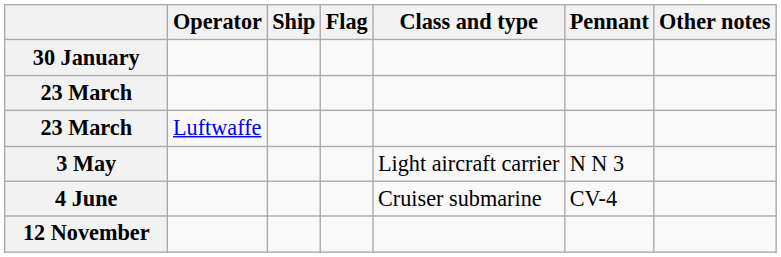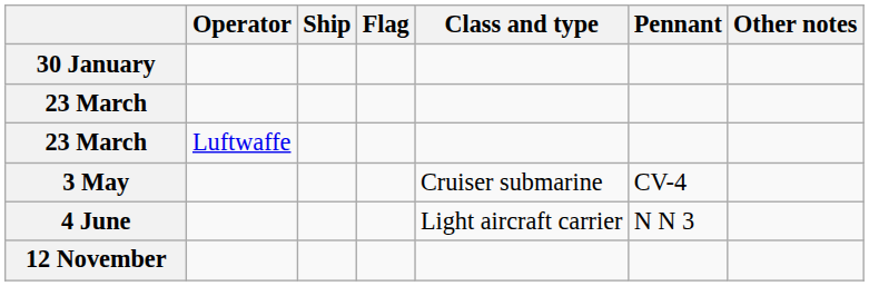 <table class="wikitable">
 <tr>
 <th width="110"></th>
 <th>Operator</th>
 <th>Ship</th>
 <th>Flag</th>
 <th>Class and type</th>
 <th>Pennant</th>
 <th>Other notes</th>
 </tr>
 <tr ---->
 <th>30 January </th>
 <td></td>
 <td><strong></strong></td>
 <td></td>
 <td></td>
 <td></td>
 </tr>
 <tr ---->
 <th>23 March </th>
 <td></td>
 <td><strong></strong></td>
 <td></td>
 <td></td>
 <td></td>
 <td></td>
 </tr>
 <tr ---->
 <th>23 March</th>
 <td><a href='#'>Luftwaffe</a></td>
 <td><strong></strong></td>
 <td></td>
 <td></td>
 <td></td>
 <td></td>
 </tr>
 <tr ---->
 <th>3 May </th>
 <td></td>
 <td><strong></strong></td>
 <td></td>
-<td>Light aircraft carrier</td>
-<td>N N 3</td>
+<td>Cruiser submarine</td>
+<td>CV-4</td>
 <td></td>
 </tr>
 <tr ---->
 <th>4 June </th>
 <td></td>
 <td><strong></strong></td>
 <td></td>
-<td>Cruiser submarine</td>
-<td>CV-4</td>
+<td>Light aircraft carrier</td>
+<td>N N 3</td>
 <td></td>
 </tr>
 <tr ---->
 <th>12 November </th>
 <td></td>
 <td><strong></strong></td>
 <td></td>
 <td></td>
 <td></td>
 <td></td>
 </tr>
 </table>
